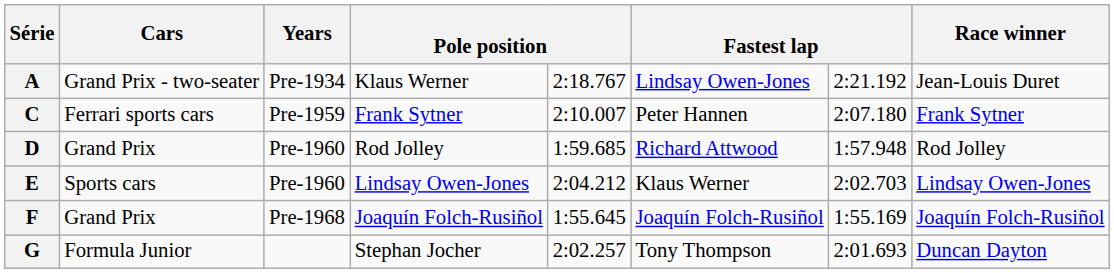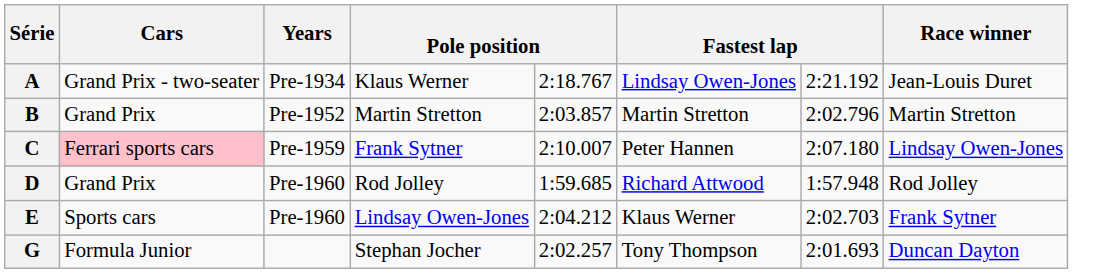 <table class="wikitable" style="font-size:90%">
 <tr>
 <th>Série</th>
 <th>Cars</th>
 <th>Years</th>
 <th colspan=2><br>Pole position</th>
 <th colspan=2><br>Fastest lap</th>
 <th>Race winner</th>
 </tr>
 <tr>
 <th>A</th>
 <td>Grand Prix - two-seater</td>
 <td>Pre-1934</td>
 <td align=left> Klaus Werner</td>
 <td>2:18.767</td>
 <td align=left> <a href='#'>Lindsay Owen-Jones</a></td>
 <td>2:21.192</td>
 <td align=left> Jean-Louis Duret</td>
 </tr>
 <tr>
+<th>B</th>
+<td>Grand Prix</td>
+<td>Pre-1952</td>
+<td align=left> Martin Stretton</td>
+<td>2:03.857</td>
+<td align=left> Martin Stretton</td>
+<td>2:02.796</td>
+<td align=left> Martin Stretton</td>
+</tr>
+<tr>
 <th>C</th>
-<td>Ferrari sports cars</td>
+<td style="background: pink;">Ferrari sports cars</td>
 <td>Pre-1959</td>
 <td align=left> <a href='#'>Frank Sytner</a></td>
 <td>2:10.007</td>
 <td align=left> Peter Hannen</td>
 <td>2:07.180</td>
-<td align=left> <a href='#'>Frank Sytner</a></td>
+<td align=left> <a href='#'>Lindsay Owen-Jones</a></td>
 </tr>
 <tr>
 <th>D</th>
 <td>Grand Prix</td>
 <td>Pre-1960</td>
 <td align=left> Rod Jolley</td>
 <td>1:59.685</td>
 <td align=left> <a href='#'>Richard Attwood</a></td>
 <td>1:57.948</td>
 <td align=left> Rod Jolley</td>
 </tr>
 <tr>
 <th>E</th>
 <td>Sports cars</td>
 <td>Pre-1960</td>
 <td align=left> <a href='#'>Lindsay Owen-Jones</a></td>
 <td>2:04.212</td>
 <td align=left> Klaus Werner</td>
 <td>2:02.703</td>
-<td align=left> <a href='#'>Lindsay Owen-Jones</a></td>
-</tr>
-<tr>
-<th>F</th>
-<td>Grand Prix</td>
-<td>Pre-1968</td>
-<td align=left> <a href='#'>Joaquín Folch-Rusiñol</a></td>
-<td>1:55.645</td>
-<td align=left> <a href='#'>Joaquín Folch-Rusiñol</a></td>
-<td>1:55.169</td>
-<td align=left> <a href='#'>Joaquín Folch-Rusiñol</a></td>
+<td align=left> <a href='#'>Frank Sytner</a></td>
 </tr>
 <tr>
 <th>G</th>
 <td>Formula Junior</td>
 <td></td>
 <td align=left> Stephan Jocher</td>
 <td>2:02.257</td>
 <td align=left> Tony Thompson</td>
 <td>2:01.693</td>
 <td align=left> <a href='#'>Duncan Dayton</a></td>
 </tr>
 </table>
